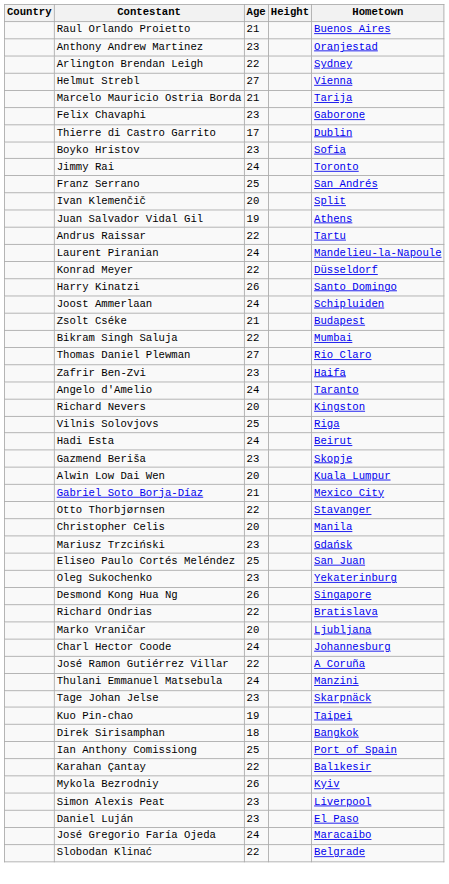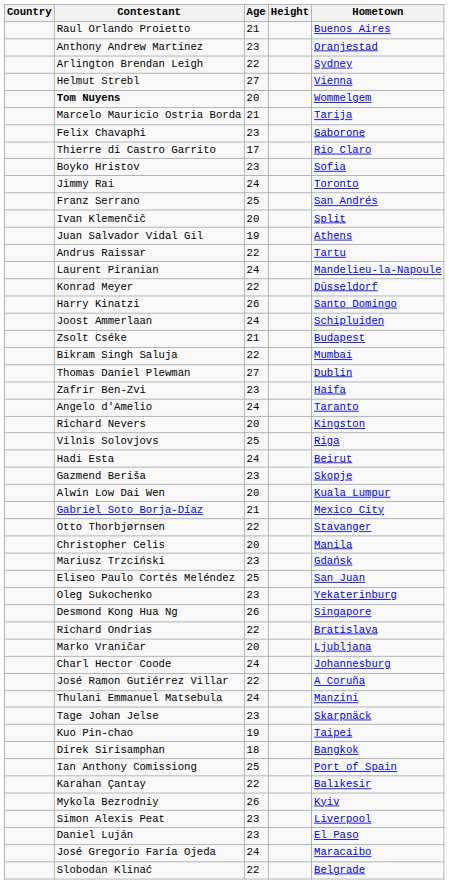 <table class="wikitable sortable" style="font-size:95%;">
 <tr>
 <th>Country</th>
 <th>Contestant</th>
 <th>Age</th>
 <th>Height</th>
 <th>Hometown</th>
 </tr>
 <tr>
 <td><strong></strong></td>
 <td>Raul Orlando Proietto</td>
 <td>21</td>
 <td></td>
 <td><a href='#'>Buenos Aires</a></td>
 </tr>
 <tr>
 <td><strong></strong></td>
 <td>Anthony Andrew Martinez</td>
 <td>23</td>
 <td></td>
 <td><a href='#'>Oranjestad</a></td>
 </tr>
 <tr>
 <td><strong></strong></td>
 <td>Arlington Brendan Leigh</td>
 <td>22</td>
 <td></td>
 <td><a href='#'>Sydney</a></td>
 </tr>
 <tr>
 <td><strong></strong></td>
 <td>Helmut Strebl</td>
 <td>27</td>
 <td></td>
 <td><a href='#'>Vienna</a></td>
 </tr>
 <tr>
 <td><strong></strong></td>
+<td><strong>Tom Nuyens</strong></td>
+<td>20</td>
+<td></td>
+<td><a href='#'>Wommelgem</a></td>
+</tr>
+<tr>
+<td><strong></strong></td>
 <td>Marcelo Mauricio Ostria Borda</td>
 <td>21</td>
 <td></td>
 <td><a href='#'>Tarija</a></td>
 </tr>
 <tr>
 <td><strong></strong></td>
 <td>Felix Chavaphi</td>
 <td>23</td>
 <td></td>
 <td><a href='#'>Gaborone</a></td>
 </tr>
 <tr>
 <td><strong></strong></td>
 <td>Thierre di Castro Garrito</td>
 <td>17</td>
 <td></td>
-<td><a href='#'>Dublin</a></td>
+<td><a href='#'>Rio Claro</a></td>
 </tr>
 <tr>
 <td><strong></strong></td>
 <td>Boyko Hristov</td>
 <td>23</td>
 <td></td>
 <td><a href='#'>Sofia</a></td>
 </tr>
 <tr>
 <td><strong></strong></td>
 <td>Jimmy Rai</td>
 <td>24</td>
 <td></td>
 <td><a href='#'>Toronto</a></td>
 </tr>
 <tr>
 <td><strong></strong></td>
 <td>Franz Serrano</td>
 <td>25</td>
 <td></td>
 <td><a href='#'>San Andrés</a></td>
 </tr>
 <tr>
 <td><strong></strong></td>
 <td>Ivan Klemenčič</td>
 <td>20</td>
 <td></td>
 <td><a href='#'>Split</a></td>
 </tr>
 <tr>
 <td><strong></strong></td>
 <td>Juan Salvador Vidal Gil</td>
 <td>19</td>
 <td></td>
 <td><a href='#'>Athens</a></td>
 </tr>
 <tr>
 <td><strong></strong></td>
 <td>Andrus Raissar</td>
 <td>22</td>
 <td></td>
 <td><a href='#'>Tartu</a></td>
 </tr>
 <tr>
 <td><strong></strong></td>
 <td>Laurent Piranian</td>
 <td>24</td>
 <td></td>
 <td><a href='#'>Mandelieu-la-Napoule</a></td>
 </tr>
 <tr>
 <td><strong></strong></td>
 <td>Konrad Meyer</td>
 <td>22</td>
 <td></td>
 <td><a href='#'>Düsseldorf</a></td>
 </tr>
 <tr>
 <td><strong></strong></td>
 <td>Harry Kinatzi</td>
 <td>26</td>
 <td></td>
 <td><a href='#'>Santo Domingo</a></td>
 </tr>
 <tr>
 <td><strong></strong></td>
 <td>Joost Ammerlaan</td>
 <td>24</td>
 <td></td>
 <td><a href='#'>Schipluiden</a></td>
 </tr>
 <tr>
 <td><strong></strong></td>
 <td>Zsolt Cséke</td>
 <td>21</td>
 <td></td>
 <td><a href='#'>Budapest</a></td>
 </tr>
 <tr>
 <td><strong></strong></td>
 <td>Bikram Singh Saluja</td>
 <td>22</td>
 <td></td>
 <td><a href='#'>Mumbai</a></td>
 </tr>
 <tr>
 <td><strong></strong></td>
 <td>Thomas Daniel Plewman</td>
 <td>27</td>
 <td></td>
-<td><a href='#'>Rio Claro</a></td>
+<td><a href='#'>Dublin</a></td>
 </tr>
 <tr>
 <td><strong></strong></td>
 <td>Zafrir Ben-Zvi</td>
 <td>23</td>
 <td></td>
 <td><a href='#'>Haifa</a></td>
 </tr>
 <tr>
 <td><strong></strong></td>
 <td>Angelo d'Amelio</td>
 <td>24</td>
 <td></td>
 <td><a href='#'>Taranto</a></td>
 </tr>
 <tr>
 <td><strong></strong></td>
 <td>Richard Nevers</td>
 <td>20</td>
 <td></td>
 <td><a href='#'>Kingston</a></td>
 </tr>
 <tr>
 <td><strong></strong></td>
 <td>Vilnis Solovjovs</td>
 <td>25</td>
 <td></td>
 <td><a href='#'>Riga</a></td>
 </tr>
 <tr>
 <td><strong></strong></td>
 <td>Hadi Esta</td>
 <td>24</td>
 <td></td>
 <td><a href='#'>Beirut</a></td>
 </tr>
 <tr>
 <td><strong></strong></td>
 <td>Gazmend Beriša</td>
 <td>23</td>
 <td></td>
 <td><a href='#'>Skopje</a></td>
 </tr>
 <tr>
 <td><strong></strong></td>
 <td>Alwin Low Dai Wen</td>
 <td>20</td>
 <td></td>
 <td><a href='#'>Kuala Lumpur</a></td>
 </tr>
 <tr>
 <td><strong></strong></td>
 <td><a href='#'>Gabriel Soto Borja-Díaz</a></td>
 <td>21</td>
 <td></td>
 <td><a href='#'>Mexico City</a></td>
 </tr>
 <tr>
 <td><strong></strong></td>
 <td>Otto Thorbjørnsen</td>
 <td>22</td>
 <td></td>
 <td><a href='#'>Stavanger</a></td>
 </tr>
 <tr>
 <td><strong></strong></td>
 <td>Christopher Celis</td>
 <td>20</td>
 <td></td>
 <td><a href='#'>Manila</a></td>
 </tr>
 <tr>
 <td><strong></strong></td>
 <td>Mariusz Trzciński</td>
 <td>23</td>
 <td></td>
 <td><a href='#'>Gdańsk</a></td>
 </tr>
 <tr>
 <td><strong></strong></td>
 <td>Eliseo Paulo Cortés Meléndez</td>
 <td>25</td>
 <td></td>
 <td><a href='#'>San Juan</a></td>
 </tr>
 <tr>
 <td><strong></strong></td>
 <td>Oleg Sukochenko</td>
 <td>23</td>
 <td></td>
 <td><a href='#'>Yekaterinburg</a></td>
 </tr>
 <tr>
 <td><strong></strong></td>
 <td>Desmond Kong Hua Ng</td>
 <td>26</td>
 <td></td>
 <td><a href='#'>Singapore</a></td>
 </tr>
 <tr>
 <td><strong></strong></td>
 <td>Richard Ondrias</td>
 <td>22</td>
 <td></td>
 <td><a href='#'>Bratislava</a></td>
 </tr>
 <tr>
 <td><strong></strong></td>
 <td>Marko Vraničar</td>
 <td>20</td>
 <td></td>
 <td><a href='#'>Ljubljana</a></td>
 </tr>
 <tr>
 <td><strong></strong></td>
 <td>Charl Hector Coode</td>
 <td>24</td>
 <td></td>
 <td><a href='#'>Johannesburg</a></td>
 </tr>
 <tr>
 <td><strong></strong></td>
 <td>José Ramon Gutiérrez Villar</td>
 <td>22</td>
 <td></td>
 <td><a href='#'>A Coruña</a></td>
 </tr>
 <tr>
 <td><strong></strong></td>
 <td>Thulani Emmanuel Matsebula</td>
 <td>24</td>
 <td></td>
 <td><a href='#'>Manzini</a></td>
 </tr>
 <tr>
 <td><strong></strong></td>
 <td>Tage Johan Jelse</td>
 <td>23</td>
 <td></td>
 <td><a href='#'>Skarpnäck</a></td>
 </tr>
 <tr>
 <td><strong></strong></td>
 <td>Kuo Pin-chao</td>
 <td>19</td>
 <td></td>
 <td><a href='#'>Taipei</a></td>
 </tr>
 <tr>
 <td><strong></strong></td>
 <td>Direk Sirisamphan</td>
 <td>18</td>
 <td></td>
 <td><a href='#'>Bangkok</a></td>
 </tr>
 <tr>
 <td><strong></strong></td>
 <td>Ian Anthony Comissiong</td>
 <td>25</td>
 <td></td>
 <td><a href='#'>Port of Spain</a></td>
 </tr>
 <tr>
 <td><strong></strong></td>
 <td>Karahan Çantay</td>
 <td>22</td>
 <td></td>
 <td><a href='#'>Balıkesir</a></td>
 </tr>
 <tr>
 <td><strong></strong></td>
 <td>Mykola Bezrodniy</td>
 <td>26</td>
 <td></td>
 <td><a href='#'>Kyiv</a></td>
 </tr>
 <tr>
 <td><strong></strong></td>
 <td>Simon Alexis Peat</td>
 <td>23</td>
 <td></td>
 <td><a href='#'>Liverpool</a></td>
 </tr>
 <tr>
 <td><strong></strong></td>
 <td>Daniel Luján</td>
 <td>23</td>
 <td></td>
 <td><a href='#'>El Paso</a></td>
 </tr>
 <tr>
 <td><strong></strong></td>
 <td>José Gregorio Faría Ojeda</td>
 <td>24</td>
 <td></td>
 <td><a href='#'>Maracaibo</a></td>
 </tr>
 <tr>
 <td><strong></strong></td>
 <td>Slobodan Klinać</td>
 <td>22</td>
 <td></td>
 <td><a href='#'>Belgrade</a></td>
 </tr>
 </table>
